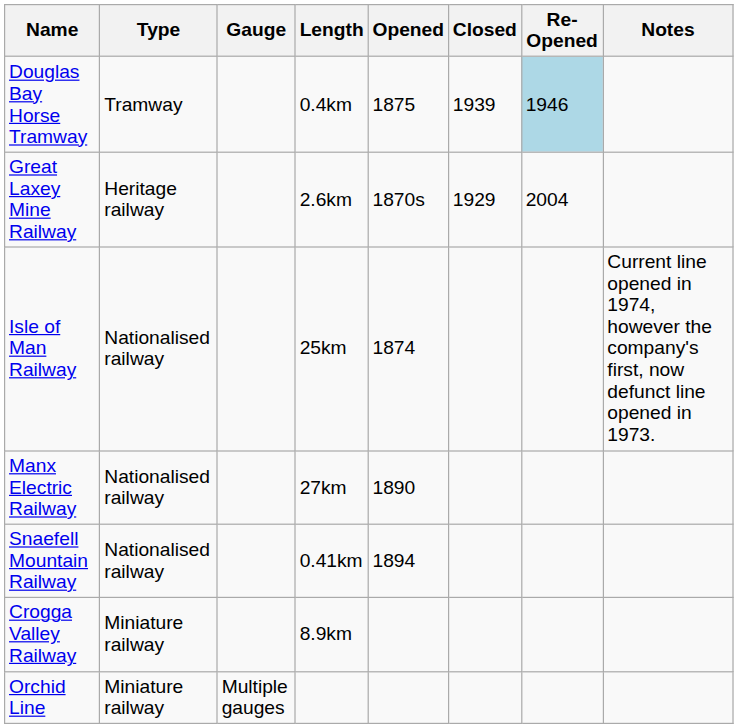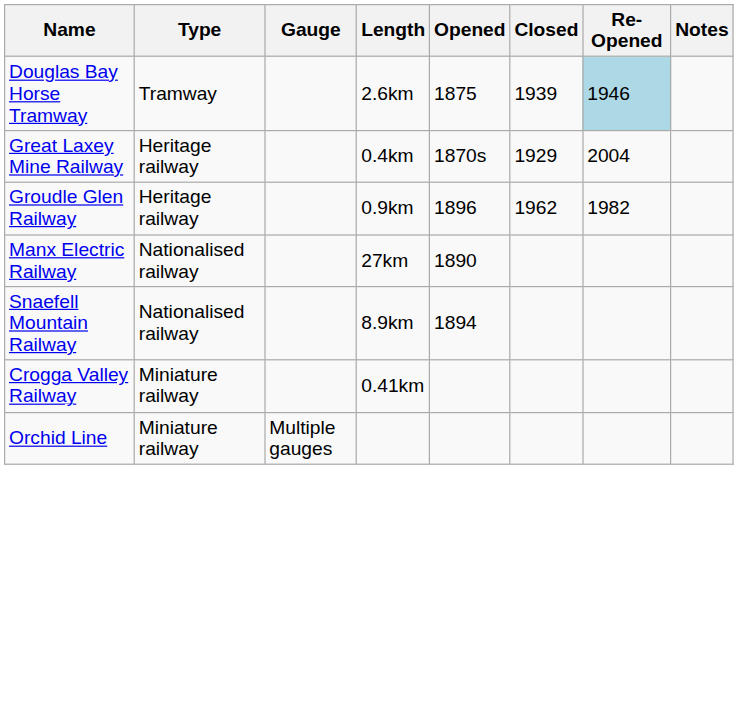 <table class="wikitable sortable mw-collapsible">
 <tr>
 <th>Name</th>
 <th>Type</th>
 <th>Gauge</th>
 <th>Length</th>
 <th>Opened</th>
 <th>Closed</th>
 <th>Re-Opened</th>
 <th>Notes</th>
 </tr>
 <tr>
 <td><a href='#'>Douglas Bay Horse Tramway</a></td>
 <td>Tramway</td>
 <td data-sort-value=914></td>
-<td>0.4km</td>
+<td>2.6km</td>
 <td>1875</td>
 <td>1939</td>
 <td style="background: lightblue;">1946</td>
 <td></td>
 </tr>
 <tr>
 <td><a href='#'>Great Laxey Mine Railway</a></td>
 <td>Heritage railway</td>
 <td data-sort-value=483></td>
-<td>2.6km</td>
+<td>0.4km</td>
 <td>1870s</td>
 <td>1929</td>
 <td>2004</td>
 <td></td>
 </tr>
 <tr>
-<td><a href='#'>Isle of Man Railway</a></td>
-<td>Nationalised railway</td>
-<td data-sort-value=914></td>
-<td>25km</td>
-<td>1874</td>
+<td><a href='#'>Groudle Glen Railway</a></td>
+<td>Heritage railway</td>
+<td data-sort-value=610></td>
+<td>0.9km</td>
+<td>1896</td>
+<td>1962</td>
+<td>1982</td>
 <td></td>
-<td></td>
-<td>Current line opened in 1974, however the company's first, now defunct line opened in 1973.</td>
 </tr>
 <tr>
 <td><a href='#'>Manx Electric Railway</a></td>
 <td>Nationalised railway</td>
 <td data-sort-value=914></td>
 <td>27km</td>
 <td>1890</td>
 <td></td>
 <td></td>
 <td></td>
 </tr>
 <tr>
 <td><a href='#'>Snaefell Mountain Railway</a></td>
 <td>Nationalised railway</td>
 <td data-sort-value=1067></td>
-<td>0.41km</td>
+<td>8.9km</td>
 <td>1894</td>
 <td></td>
 <td></td>
 <td></td>
 </tr>
 <tr>
 <td><a href='#'>Crogga Valley Railway</a></td>
 <td>Miniature railway</td>
 <td data-sort-value=184></td>
-<td>8.9km</td>
+<td>0.41km</td>
 <td></td>
 <td></td>
 <td></td>
 <td></td>
 </tr>
 <tr>
 <td><a href='#'>Orchid Line</a></td>
 <td>Miniature railway</td>
 <td>Multiple gauges</td>
 <td></td>
 <td></td>
 <td></td>
 <td></td>
 <td></td>
 </tr>
 </table>
